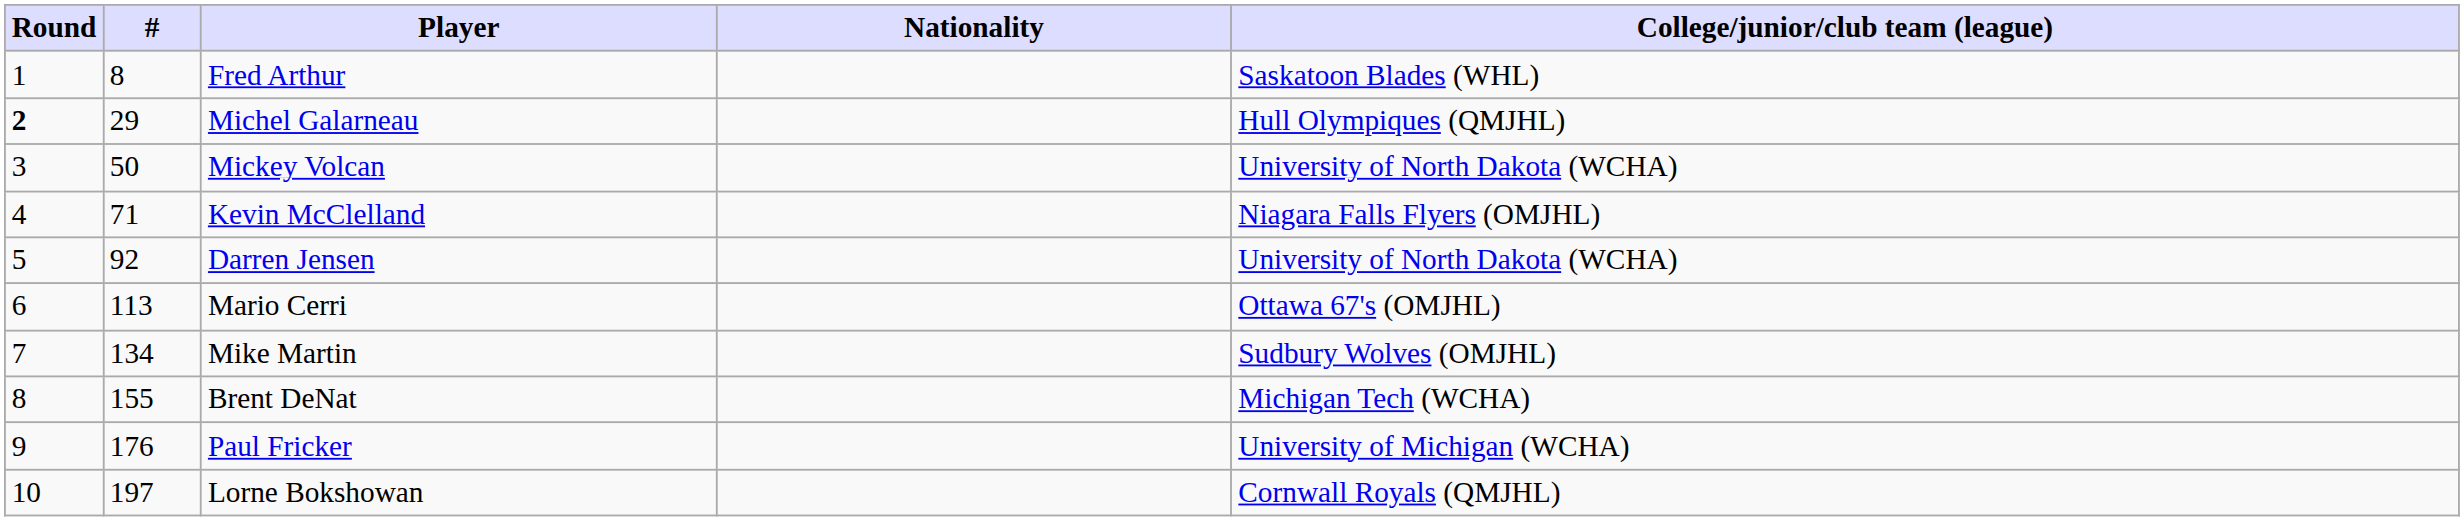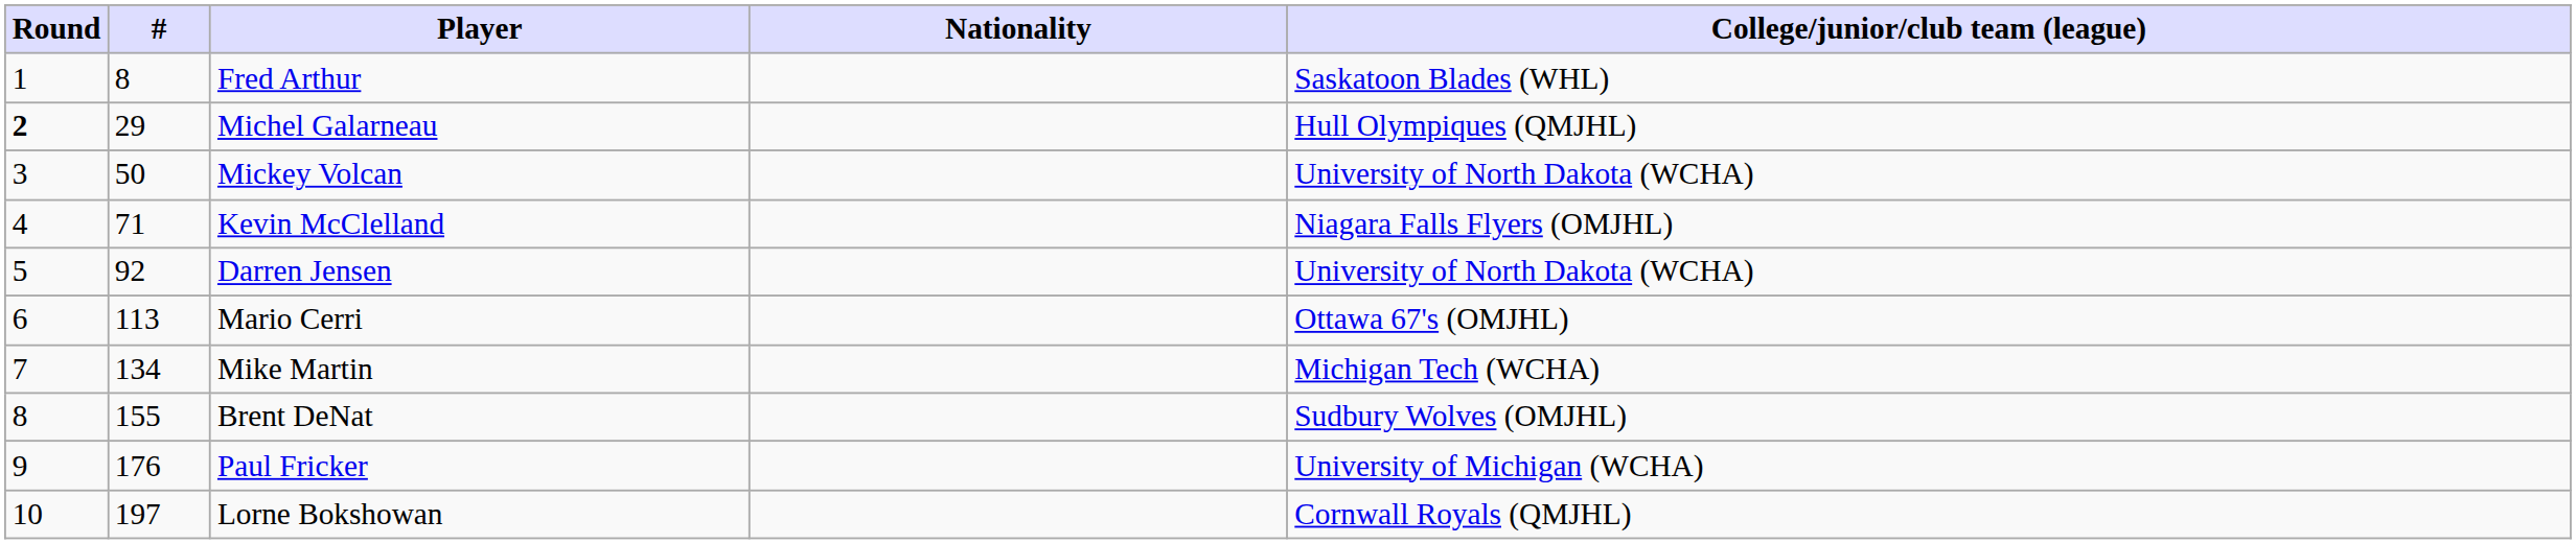 <table class="wikitable">
 <tr style="text-align:center;">
 <th style="background:#ddf; width:4.0%;">Round</th>
 <th style="background:#ddf; width:4.0%;">#</th>
 <th style="background:#ddf; width:21.0%;">Player</th>
 <th style="background:#ddf; width:21.0%;">Nationality</th>
 <th style="background:#ddf; width:100.0%;">College/junior/club team (league)</th>
 </tr>
 <tr>
 <td>1</td>
 <td>8</td>
 <td><a href='#'>Fred Arthur</a></td>
 <td></td>
 <td><a href='#'>Saskatoon Blades</a> (WHL)</td>
 </tr>
 <tr>
 <td><strong>2</strong></td>
 <td>29</td>
 <td><a href='#'>Michel Galarneau</a></td>
 <td></td>
 <td><a href='#'>Hull Olympiques</a> (QMJHL)</td>
 </tr>
 <tr>
 <td>3</td>
 <td>50</td>
 <td><a href='#'>Mickey Volcan</a></td>
 <td></td>
 <td><a href='#'>University of North Dakota</a> (WCHA)</td>
 </tr>
 <tr>
 <td>4</td>
 <td>71</td>
 <td><a href='#'>Kevin McClelland</a></td>
 <td></td>
 <td><a href='#'>Niagara Falls Flyers</a> (OMJHL)</td>
 </tr>
 <tr>
 <td>5</td>
 <td>92</td>
 <td><a href='#'>Darren Jensen</a></td>
 <td></td>
 <td><a href='#'>University of North Dakota</a> (WCHA)</td>
 </tr>
 <tr>
 <td>6</td>
 <td>113</td>
 <td>Mario Cerri</td>
 <td></td>
 <td><a href='#'>Ottawa 67's</a> (OMJHL)</td>
 </tr>
 <tr>
 <td>7</td>
 <td>134</td>
 <td>Mike Martin</td>
 <td></td>
-<td><a href='#'>Sudbury Wolves</a> (OMJHL)</td>
+<td><a href='#'>Michigan Tech</a> (WCHA)</td>
 </tr>
 <tr>
 <td>8</td>
 <td>155</td>
 <td>Brent DeNat</td>
 <td></td>
-<td><a href='#'>Michigan Tech</a> (WCHA)</td>
+<td><a href='#'>Sudbury Wolves</a> (OMJHL)</td>
 </tr>
 <tr>
 <td>9</td>
 <td>176</td>
 <td><a href='#'>Paul Fricker</a></td>
 <td></td>
 <td><a href='#'>University of Michigan</a> (WCHA)</td>
 </tr>
 <tr>
 <td>10</td>
 <td>197</td>
 <td>Lorne Bokshowan</td>
 <td></td>
 <td><a href='#'>Cornwall Royals</a> (QMJHL)</td>
 </tr>
 </table>
